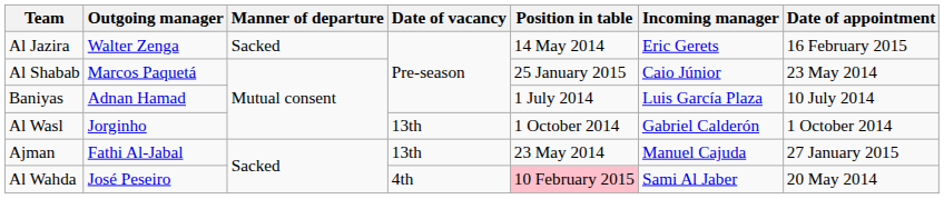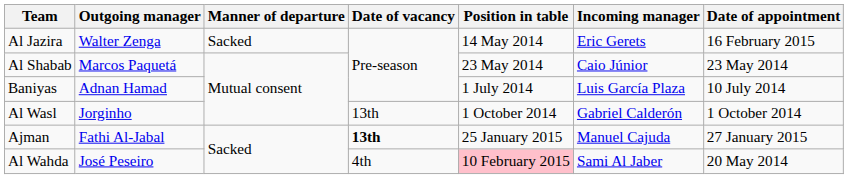 <table class="wikitable">
 <tr>
 <th>Team</th>
 <th>Outgoing manager</th>
 <th>Manner of departure</th>
 <th>Date of vacancy</th>
 <th>Position in table</th>
 <th>Incoming manager</th>
 <th>Date of appointment</th>
 </tr>
 <tr>
 <td>Al Jazira</td>
 <td> <a href='#'>Walter Zenga</a></td>
 <td>Sacked</td>
 <td rowspan="3">Pre-season</td>
 <td>14 May 2014</td>
 <td> <a href='#'>Eric Gerets</a></td>
 <td>16 February 2015</td>
 </tr>
 <tr>
 <td>Al Shabab</td>
 <td> <a href='#'>Marcos Paquetá</a></td>
 <td rowspan="3">Mutual consent</td>
-<td>25 January 2015</td>
+<td>23 May 2014</td>
 <td> <a href='#'>Caio Júnior</a></td>
 <td>23 May 2014</td>
 </tr>
 <tr>
 <td>Baniyas</td>
 <td> <a href='#'>Adnan Hamad</a></td>
 <td>1 July 2014</td>
 <td> <a href='#'>Luis García Plaza</a></td>
 <td>10 July 2014</td>
 </tr>
 <tr>
 <td>Al Wasl</td>
 <td> <a href='#'>Jorginho</a></td>
 <td>13th</td>
 <td>1 October 2014</td>
 <td> <a href='#'>Gabriel Calderón</a></td>
 <td>1 October 2014</td>
 </tr>
 <tr>
 <td>Ajman</td>
 <td> <a href='#'>Fathi Al-Jabal</a></td>
 <td rowspan="2">Sacked</td>
-<td>13th</td>
-<td>23 May 2014</td>
+<td><strong>13th</strong></td>
+<td>25 January 2015</td>
 <td> <a href='#'>Manuel Cajuda</a></td>
 <td>27 January 2015</td>
 </tr>
 <tr>
 <td>Al Wahda</td>
 <td> <a href='#'>José Peseiro</a></td>
 <td>4th</td>
 <td style="background: pink;">10 February 2015</td>
 <td> <a href='#'>Sami Al Jaber</a></td>
 <td>20 May 2014</td>
 </tr>
 </table>
